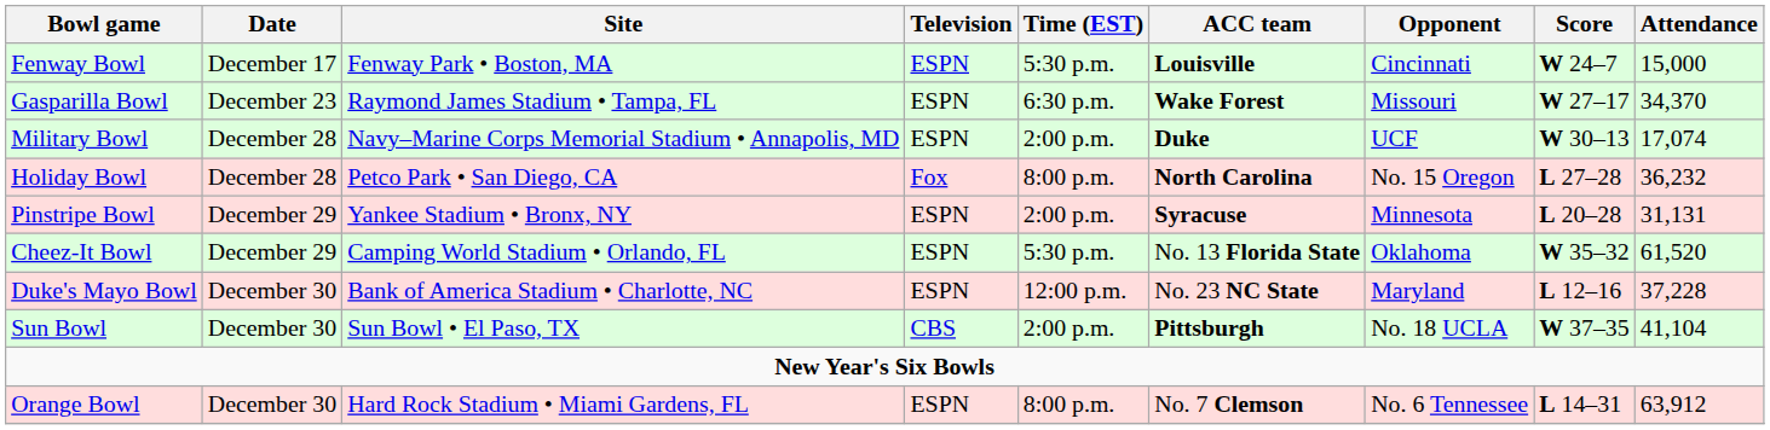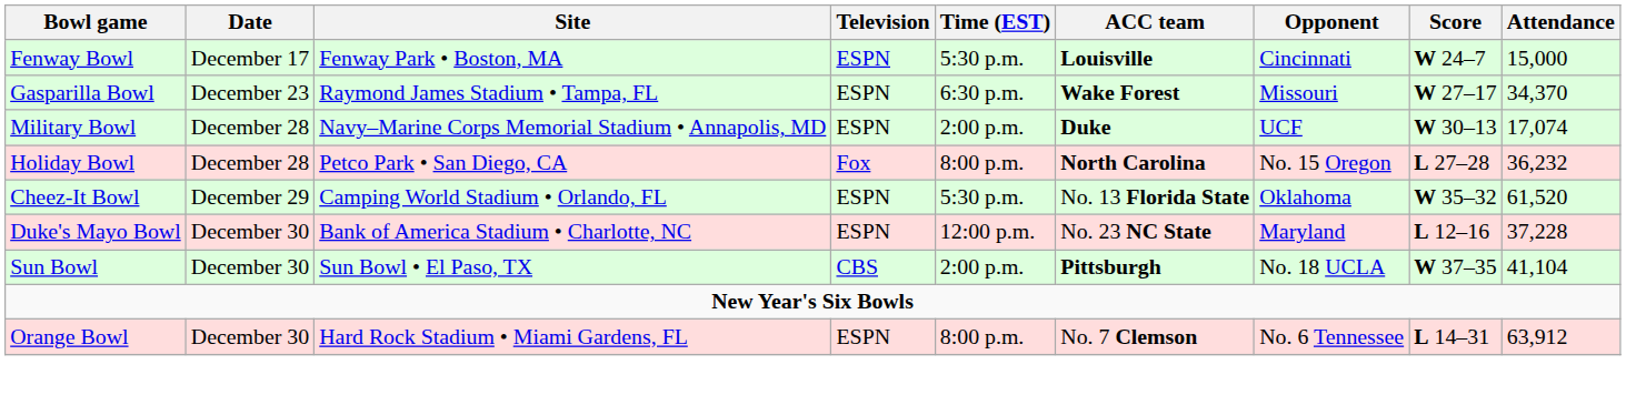 <table class="wikitable">
 <tr>
 <th>Bowl game</th>
 <th>Date</th>
 <th>Site</th>
 <th>Television</th>
 <th>Time (<a href='#'>EST</a>)</th>
 <th>ACC team</th>
 <th>Opponent</th>
 <th>Score</th>
 <th>Attendance</th>
 </tr>
 <tr style="background:#DDFFDD;">
 <td><a href='#'>Fenway Bowl</a></td>
 <td>December 17</td>
 <td><a href='#'>Fenway Park</a> • <a href='#'>Boston, MA</a></td>
 <td><a href='#'>ESPN</a></td>
 <td>5:30 p.m.</td>
 <td><strong>Louisville</strong></td>
 <td><a href='#'>Cincinnati</a></td>
 <td><strong>W</strong> 24–7</td>
 <td>15,000</td>
 </tr>
 <tr style="background:#DDFFDD;">
 <td><a href='#'>Gasparilla Bowl</a></td>
 <td>December 23</td>
 <td><a href='#'>Raymond James Stadium</a> • <a href='#'>Tampa, FL</a></td>
 <td>ESPN</td>
 <td>6:30 p.m.</td>
 <td><strong>Wake Forest</strong></td>
 <td><a href='#'>Missouri</a></td>
 <td><strong>W</strong> 27–17</td>
 <td>34,370</td>
 </tr>
 <tr style="background:#DDFFDD;">
 <td><a href='#'>Military Bowl</a></td>
 <td>December 28</td>
 <td><a href='#'>Navy–Marine Corps Memorial Stadium</a> • <a href='#'>Annapolis, MD</a></td>
 <td>ESPN</td>
 <td>2:00 p.m.</td>
 <td><strong>Duke</strong></td>
 <td><a href='#'>UCF</a></td>
 <td><strong>W</strong> 30–13</td>
 <td>17,074</td>
 </tr>
 <tr style="background:#FFDDDD;">
 <td><a href='#'>Holiday Bowl</a></td>
 <td>December 28</td>
 <td><a href='#'>Petco Park</a> • <a href='#'>San Diego, CA</a></td>
 <td><a href='#'>Fox</a></td>
 <td>8:00 p.m.</td>
 <td><strong>North Carolina</strong></td>
 <td>No. 15 <a href='#'>Oregon</a></td>
 <td><strong>L</strong> 27–28</td>
 <td>36,232</td>
 </tr>
-<tr style="background:#FFDDDD;">
-<td><a href='#'>Pinstripe Bowl</a></td>
-<td>December 29</td>
-<td><a href='#'>Yankee Stadium</a> • <a href='#'>Bronx, NY</a></td>
-<td>ESPN</td>
-<td>2:00 p.m.</td>
-<td><strong>Syracuse</strong></td>
-<td><a href='#'>Minnesota</a></td>
-<td><strong>L</strong> 20–28</td>
-<td>31,131</td>
-</tr>
 <tr style="background:#DDFFDD;">
 <td><a href='#'>Cheez-It Bowl</a></td>
 <td>December 29</td>
 <td><a href='#'>Camping World Stadium</a> • <a href='#'>Orlando, FL</a></td>
 <td>ESPN</td>
 <td>5:30 p.m.</td>
 <td>No. 13 <strong>Florida State</strong></td>
 <td><a href='#'>Oklahoma</a></td>
 <td><strong>W</strong> 35–32</td>
 <td>61,520</td>
 </tr>
 <tr style="background:#FFDDDD;">
 <td><a href='#'>Duke's Mayo Bowl</a></td>
 <td>December 30</td>
 <td><a href='#'>Bank of America Stadium</a> • <a href='#'>Charlotte, NC</a></td>
 <td>ESPN</td>
 <td>12:00 p.m.</td>
 <td>No. 23 <strong>NC State</strong></td>
 <td><a href='#'>Maryland</a></td>
 <td><strong>L</strong> 12–16</td>
 <td>37,228</td>
 </tr>
 <tr style="background:#DDFFDD;">
 <td><a href='#'>Sun Bowl</a></td>
 <td>December 30</td>
 <td><a href='#'>Sun Bowl</a> • <a href='#'>El Paso, TX</a></td>
 <td><a href='#'>CBS</a></td>
 <td>2:00 p.m.</td>
 <td><strong>Pittsburgh</strong></td>
 <td>No. 18 <a href='#'>UCLA</a></td>
 <td><strong>W</strong> 37–35</td>
 <td>41,104</td>
 </tr>
 <tr>
 <td colspan="9" style="text-align:center;"><strong>New Year's Six Bowls</strong></td>
 </tr>
 <tr style="background:#FFDDDD;">
 <td><a href='#'>Orange Bowl</a></td>
 <td>December 30</td>
 <td><a href='#'>Hard Rock Stadium</a> • <a href='#'>Miami Gardens, FL</a></td>
 <td>ESPN</td>
 <td>8:00 p.m.</td>
 <td>No. 7 <strong>Clemson</strong></td>
 <td>No. 6 <a href='#'>Tennessee</a></td>
 <td><strong>L</strong> 14–31</td>
 <td>63,912</td>
 </tr>
 <tr>
 </tr>
 </table>
